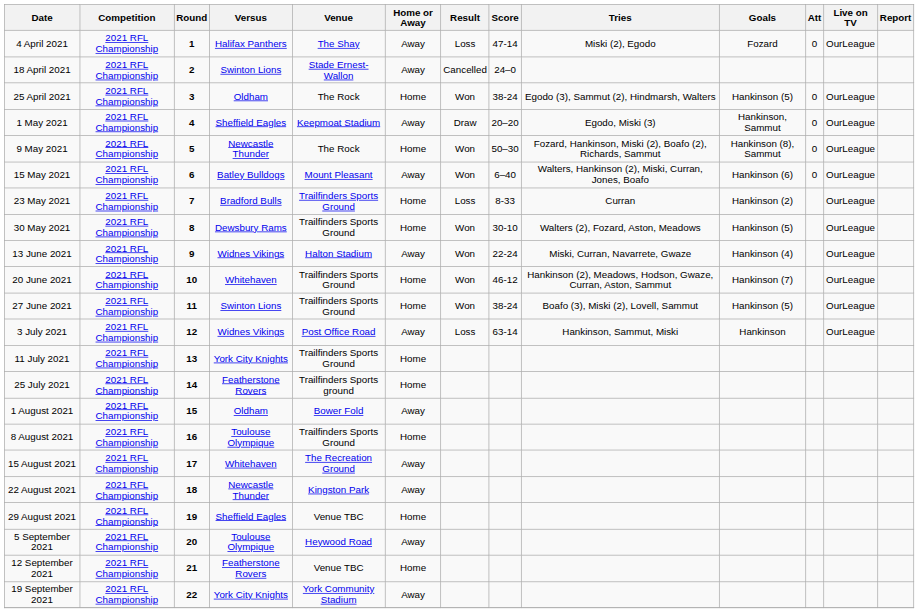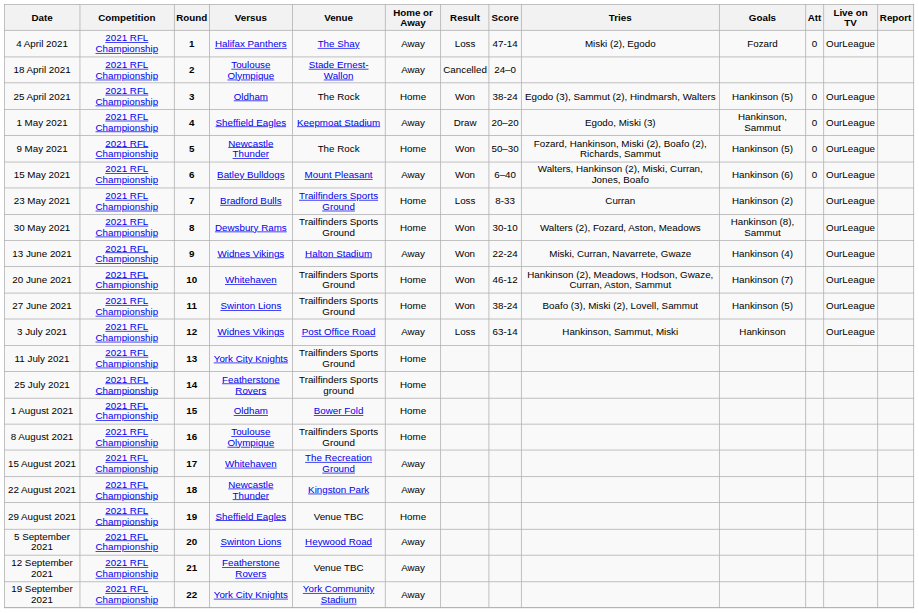 <table class="wikitable" style="text-align: center; font-size:85%;" width="100%">
 <tr>
 <th>Date</th>
 <th>Competition</th>
 <th>Round</th>
 <th>Versus</th>
 <th>Venue</th>
 <th>Home or Away</th>
 <th>Result</th>
 <th>Score</th>
 <th>Tries</th>
 <th>Goals</th>
 <th>Att</th>
 <th>Live on TV</th>
 <th>Report</th>
 </tr>
 <tr>
 <td>4 April 2021</td>
 <td><a href='#'>2021 RFL Championship</a></td>
 <td><strong>1</strong></td>
 <td> <a href='#'>Halifax Panthers</a></td>
 <td><a href='#'>The Shay</a></td>
 <td>Away</td>
 <td>Loss</td>
 <td>47-14</td>
 <td>Miski (2), Egodo</td>
 <td>Fozard</td>
 <td>0</td>
 <td>OurLeague</td>
 <td></td>
 </tr>
 <tr>
 <td>18 April 2021</td>
 <td><a href='#'>2021 RFL Championship</a></td>
 <td><strong>2</strong></td>
-<td> <a href='#'>Swinton Lions</a></td>
+<td> <a href='#'>Toulouse Olympique</a></td>
 <td><a href='#'>Stade Ernest-Wallon</a></td>
 <td>Away</td>
 <td>Cancelled</td>
 <td>24–0</td>
 <td></td>
 <td></td>
 <td></td>
 <td></td>
 <td></td>
 </tr>
 <tr>
 <td>25 April 2021</td>
 <td><a href='#'>2021 RFL Championship</a></td>
 <td><strong>3</strong></td>
 <td> <a href='#'>Oldham</a></td>
 <td>The Rock</td>
 <td>Home</td>
 <td>Won</td>
 <td>38-24</td>
 <td>Egodo (3), Sammut (2), Hindmarsh, Walters</td>
 <td>Hankinson (5)</td>
 <td>0</td>
 <td>OurLeague</td>
 <td></td>
 </tr>
 <tr>
 <td>1 May 2021</td>
 <td><a href='#'>2021 RFL Championship</a></td>
 <td><strong>4</strong></td>
 <td> <a href='#'>Sheffield Eagles</a></td>
 <td><a href='#'>Keepmoat Stadium</a></td>
 <td>Away</td>
 <td>Draw</td>
 <td>20–20</td>
 <td>Egodo, Miski (3)</td>
 <td>Hankinson, Sammut</td>
 <td>0</td>
 <td>OurLeague</td>
 <td></td>
 </tr>
 <tr>
 <td>9 May 2021</td>
 <td><a href='#'>2021 RFL Championship</a></td>
 <td><strong>5</strong></td>
 <td> <a href='#'>Newcastle Thunder</a></td>
 <td>The Rock</td>
 <td>Home</td>
 <td>Won</td>
 <td>50–30</td>
 <td>Fozard, Hankinson, Miski (2), Boafo (2), Richards, Sammut</td>
-<td>Hankinson (8), Sammut</td>
+<td>Hankinson (5)</td>
 <td>0</td>
 <td>OurLeague</td>
 <td></td>
 </tr>
 <tr>
 <td>15 May 2021</td>
 <td><a href='#'>2021 RFL Championship</a></td>
 <td><strong>6</strong></td>
 <td> <a href='#'>Batley Bulldogs</a></td>
 <td><a href='#'>Mount Pleasant</a></td>
 <td>Away</td>
 <td>Won</td>
 <td>6–40</td>
 <td>Walters, Hankinson (2), Miski, Curran, Jones, Boafo</td>
 <td>Hankinson (6)</td>
 <td>0</td>
 <td>OurLeague</td>
 <td></td>
 </tr>
 <tr>
 <td>23 May 2021</td>
 <td><a href='#'>2021 RFL Championship</a></td>
 <td><strong>7</strong></td>
 <td> <a href='#'>Bradford Bulls</a></td>
 <td><a href='#'>Trailfinders Sports Ground</a></td>
 <td>Home</td>
 <td>Loss</td>
 <td>8-33</td>
 <td>Curran</td>
 <td>Hankinson (2)</td>
 <td></td>
 <td>OurLeague</td>
 <td></td>
 </tr>
 <tr>
 <td>30 May 2021</td>
 <td><a href='#'>2021 RFL Championship</a></td>
 <td><strong>8</strong></td>
 <td> <a href='#'>Dewsbury Rams</a></td>
 <td>Trailfinders Sports Ground</td>
 <td>Home</td>
 <td>Won</td>
 <td>30-10</td>
 <td>Walters (2), Fozard, Aston, Meadows</td>
-<td>Hankinson (5)</td>
+<td>Hankinson (8), Sammut</td>
 <td></td>
 <td>OurLeague</td>
 <td></td>
 </tr>
 <tr>
 <td>13 June 2021</td>
 <td><a href='#'>2021 RFL Championship</a></td>
 <td><strong>9</strong></td>
 <td> <a href='#'>Widnes Vikings</a></td>
 <td><a href='#'>Halton Stadium</a></td>
 <td>Away</td>
 <td>Won</td>
 <td>22-24</td>
 <td>Miski, Curran, Navarrete, Gwaze</td>
 <td>Hankinson (4)</td>
 <td></td>
 <td>OurLeague</td>
 <td></td>
 </tr>
 <tr>
 <td>20 June 2021</td>
 <td><a href='#'>2021 RFL Championship</a></td>
 <td><strong>10</strong></td>
 <td> <a href='#'>Whitehaven</a></td>
 <td>Trailfinders Sports Ground</td>
 <td>Home</td>
 <td>Won</td>
 <td>46-12</td>
 <td>Hankinson (2), Meadows, Hodson, Gwaze, Curran, Aston, Sammut</td>
 <td>Hankinson (7)</td>
 <td></td>
 <td>OurLeague</td>
 <td></td>
 </tr>
 <tr>
 <td>27 June 2021</td>
 <td><a href='#'>2021 RFL Championship</a></td>
 <td><strong>11</strong></td>
 <td> <a href='#'>Swinton Lions</a></td>
 <td>Trailfinders Sports Ground</td>
 <td>Home</td>
 <td>Won</td>
 <td>38-24</td>
 <td>Boafo (3), Miski (2), Lovell, Sammut</td>
 <td>Hankinson (5)</td>
 <td></td>
 <td>OurLeague</td>
 <td></td>
 </tr>
 <tr>
 <td>3 July 2021</td>
 <td><a href='#'>2021 RFL Championship</a></td>
 <td><strong>12</strong></td>
 <td> <a href='#'>Widnes Vikings</a></td>
 <td><a href='#'>Post Office Road</a></td>
 <td>Away</td>
 <td>Loss</td>
 <td>63-14</td>
 <td>Hankinson, Sammut, Miski</td>
 <td>Hankinson</td>
 <td></td>
 <td>OurLeague</td>
 <td></td>
 </tr>
 <tr>
 <td>11 July 2021</td>
 <td><a href='#'>2021 RFL Championship</a></td>
 <td><strong>13</strong></td>
 <td> <a href='#'>York City Knights</a></td>
 <td>Trailfinders Sports Ground</td>
 <td>Home</td>
 <td></td>
 <td></td>
 <td></td>
 <td></td>
 <td></td>
 <td></td>
 <td></td>
 </tr>
 <tr>
 <td>25 July 2021</td>
 <td><a href='#'>2021 RFL Championship</a></td>
 <td><strong>14</strong></td>
 <td> <a href='#'>Featherstone Rovers</a></td>
 <td>Trailfinders Sports ground</td>
 <td>Home</td>
 <td></td>
 <td></td>
 <td></td>
 <td></td>
 <td></td>
 <td></td>
 <td></td>
 </tr>
 <tr>
 <td>1 August 2021</td>
 <td><a href='#'>2021 RFL Championship</a></td>
 <td><strong>15</strong></td>
 <td> <a href='#'>Oldham</a></td>
 <td><a href='#'>Bower Fold</a></td>
-<td>Away</td>
+<td>Home</td>
 <td></td>
 <td></td>
 <td></td>
 <td></td>
 <td></td>
 <td></td>
 <td></td>
 </tr>
 <tr>
 <td>8 August 2021</td>
 <td><a href='#'>2021 RFL Championship</a></td>
 <td><strong>16</strong></td>
 <td> <a href='#'>Toulouse Olympique</a></td>
 <td>Trailfinders Sports Ground</td>
 <td>Home</td>
 <td></td>
 <td></td>
 <td></td>
 <td></td>
 <td></td>
 <td></td>
 <td></td>
 </tr>
 <tr>
 <td>15 August 2021</td>
 <td><a href='#'>2021 RFL Championship</a></td>
 <td><strong>17</strong></td>
 <td> <a href='#'>Whitehaven</a></td>
 <td><a href='#'>The Recreation Ground</a></td>
 <td>Away</td>
 <td></td>
 <td></td>
 <td></td>
 <td></td>
 <td></td>
 <td></td>
 <td></td>
 </tr>
 <tr>
 <td>22 August 2021</td>
 <td><a href='#'>2021 RFL Championship</a></td>
 <td><strong>18</strong></td>
 <td> <a href='#'>Newcastle Thunder</a></td>
 <td><a href='#'>Kingston Park</a></td>
 <td>Away</td>
 <td></td>
 <td></td>
 <td></td>
 <td></td>
 <td></td>
 <td></td>
 <td></td>
 </tr>
 <tr>
 <td>29 August 2021</td>
 <td><a href='#'>2021 RFL Championship</a></td>
 <td><strong>19</strong></td>
 <td> <a href='#'>Sheffield Eagles</a></td>
 <td>Venue TBC</td>
 <td>Home</td>
 <td></td>
 <td></td>
 <td></td>
 <td></td>
 <td></td>
 <td></td>
 <td></td>
 </tr>
 <tr>
 <td>5 September 2021</td>
 <td><a href='#'>2021 RFL Championship</a></td>
 <td><strong>20</strong></td>
-<td> <a href='#'>Toulouse Olympique</a></td>
+<td> <a href='#'>Swinton Lions</a></td>
 <td><a href='#'>Heywood Road</a></td>
 <td>Away</td>
 <td></td>
 <td></td>
 <td></td>
 <td></td>
 <td></td>
 <td></td>
 <td></td>
 </tr>
 <tr>
 <td>12 September 2021</td>
 <td><a href='#'>2021 RFL Championship</a></td>
 <td><strong>21</strong></td>
 <td> <a href='#'>Featherstone Rovers</a></td>
 <td>Venue TBC</td>
-<td>Home</td>
+<td>Away</td>
 <td></td>
 <td></td>
 <td></td>
 <td></td>
 <td></td>
 <td></td>
 <td></td>
 </tr>
 <tr>
 <td>19 September 2021</td>
 <td><a href='#'>2021 RFL Championship</a></td>
 <td><strong>22</strong></td>
 <td> <a href='#'>York City Knights</a></td>
 <td><a href='#'>York Community Stadium</a></td>
 <td>Away</td>
 <td></td>
 <td></td>
 <td></td>
 <td></td>
 <td></td>
 <td></td>
 <td></td>
 </tr>
 <tr>
 </tr>
 </table>
